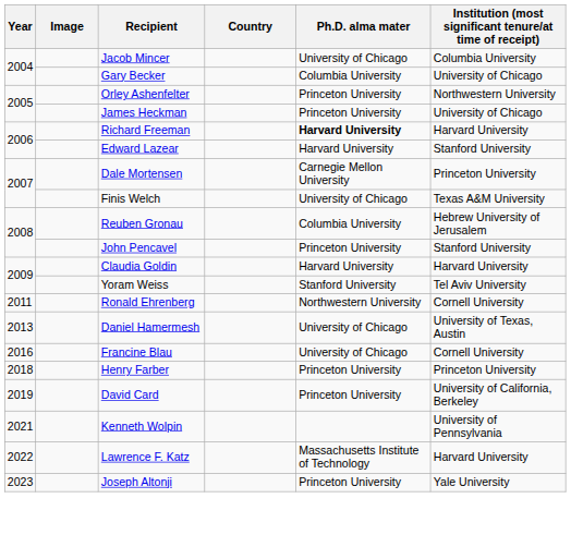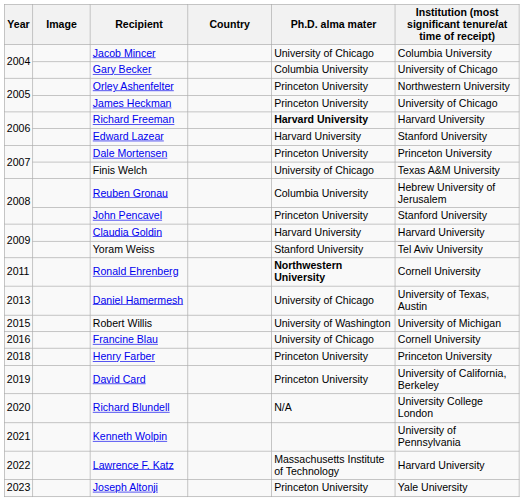 <table class="wikitable sortable">
 <tr>
 <th>Year</th>
 <th class="unsortable" width=80>Image</th>
 <th width=140>Recipient</th>
 <th width=120>Country</th>
 <th width=180>Ph.D. alma mater</th>
 <th width=180>Institution (most significant tenure/at time of receipt)</th>
 </tr>
 <tr>
 <td rowspan = 2>2004</td>
 <td></td>
 <td data-sort-value="Mincer"><a href='#'>Jacob Mincer</a></td>
 <td></td>
 <td>University of Chicago</td>
 <td>Columbia University</td>
 </tr>
 <tr>
 <td></td>
 <td data-sort-value="Becker"><a href='#'>Gary Becker</a></td>
 <td></td>
 <td>Columbia University</td>
 <td>University of Chicago</td>
 </tr>
 <tr>
 <td rowspan = 2>2005</td>
 <td></td>
 <td data-sort-value="Ashenfelter"><a href='#'>Orley Ashenfelter</a></td>
 <td></td>
 <td>Princeton University</td>
 <td>Northwestern University</td>
 </tr>
 <tr>
 <td></td>
 <td data-sort-value="Heckman"><a href='#'>James Heckman</a></td>
 <td></td>
 <td>Princeton University</td>
 <td>University of Chicago</td>
 </tr>
 <tr>
 <td rowspan = 2>2006</td>
 <td></td>
 <td data-sort-value="Freeman"><a href='#'>Richard Freeman</a></td>
 <td></td>
 <td><strong>Harvard University</strong></td>
 <td>Harvard University</td>
 </tr>
 <tr>
 <td></td>
 <td data-sort-value="Lazear"><a href='#'>Edward Lazear</a></td>
 <td></td>
 <td>Harvard University</td>
 <td>Stanford University</td>
 </tr>
 <tr>
 <td rowspan = 2>2007</td>
 <td></td>
 <td data-sort-value="Mortensen"><a href='#'>Dale Mortensen</a></td>
 <td></td>
-<td>Carnegie Mellon University</td>
+<td>Princeton University</td>
 <td>Princeton University</td>
 </tr>
 <tr>
 <td></td>
 <td data-sort-value="Welch">Finis Welch</td>
 <td></td>
 <td>University of Chicago</td>
 <td>Texas A&M University</td>
 </tr>
 <tr>
 <td rowspan = 2>2008</td>
 <td></td>
 <td data-sort-value="Gronau"><a href='#'>Reuben Gronau</a></td>
 <td></td>
 <td>Columbia University</td>
 <td>Hebrew University of Jerusalem</td>
 </tr>
 <tr>
 <td></td>
 <td data-sort-value="Pencavel"><a href='#'>John Pencavel</a></td>
 <td></td>
 <td>Princeton University</td>
 <td>Stanford University</td>
 </tr>
 <tr>
 <td rowspan = 2>2009</td>
 <td></td>
 <td data-sort-value="Goldin"><a href='#'>Claudia Goldin</a></td>
 <td></td>
 <td>Harvard University</td>
 <td>Harvard University</td>
 </tr>
 <tr>
 <td></td>
 <td data-sort-value="Weiss">Yoram Weiss</td>
 <td></td>
 <td>Stanford University</td>
 <td>Tel Aviv University</td>
 </tr>
 <tr>
 <td>2011</td>
 <td></td>
 <td data-sort-value="Ehrenberg"><a href='#'>Ronald Ehrenberg</a></td>
 <td></td>
-<td>Northwestern University</td>
+<td><strong>Northwestern University</strong></td>
 <td>Cornell University</td>
 </tr>
 <tr>
 <td>2013</td>
 <td></td>
 <td data-sort-value="Hamermesh"><a href='#'>Daniel Hamermesh</a></td>
 <td></td>
 <td>University of Chicago</td>
 <td>University of Texas, Austin</td>
+</tr>
+<tr>
+<td>2015</td>
+<td></td>
+<td data-sort-value="Willis">Robert Willis</td>
+<td></td>
+<td>University of Washington</td>
+<td>University of Michigan</td>
 </tr>
 <tr>
 <td>2016</td>
 <td></td>
 <td data-sort-value="Blau"><a href='#'>Francine Blau</a></td>
 <td></td>
 <td>University of Chicago</td>
 <td>Cornell University</td>
 </tr>
 <tr>
 <td>2018</td>
 <td></td>
 <td data-sort-value="Farber"><a href='#'>Henry Farber</a></td>
 <td></td>
 <td>Princeton University</td>
 <td>Princeton University</td>
 </tr>
 <tr>
 <td>2019</td>
 <td></td>
 <td data-sort-value="Card"><a href='#'>David Card</a></td>
 <td></td>
 <td>Princeton University</td>
 <td>University of California, Berkeley</td>
 </tr>
 <tr>
+<td>2020</td>
+<td></td>
+<td data-sort-value="Blundell"><a href='#'>Richard Blundell</a></td>
+<td></td>
+<td>N/A</td>
+<td>University College London</td>
+</tr>
+<tr>
 <td>2021</td>
 <td></td>
 <td data-sort-value="Wolpin"><a href='#'>Kenneth Wolpin</a></td>
 <td></td>
 <td></td>
 <td>University of Pennsylvania</td>
 </tr>
 <tr>
 <td>2022</td>
 <td></td>
 <td data-sort-value="Katz"><a href='#'>Lawrence F. Katz</a></td>
 <td></td>
 <td>Massachusetts Institute of Technology</td>
 <td>Harvard University</td>
 </tr>
 <tr>
 <td>2023</td>
 <td></td>
 <td data-sort-value="Altonji"><a href='#'>Joseph Altonji</a></td>
 <td></td>
 <td>Princeton University</td>
 <td>Yale University</td>
 </tr>
 </table>
